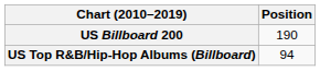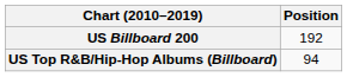 <table class="wikitable plainrowheaders" style="text-align:center">
 <tr>
 <th scope="col">Chart (2010–2019)</th>
 <th scope="col">Position</th>
 </tr>
 <tr>
 <th scope="row">US <em>Billboard</em> 200</th>
-<td>190</td>
+<td>192</td>
 </tr>
 <tr>
 <th scope="row">US Top R&B/Hip-Hop Albums (<em>Billboard</em>)</th>
 <td>94</td>
 </tr>
 </table>
